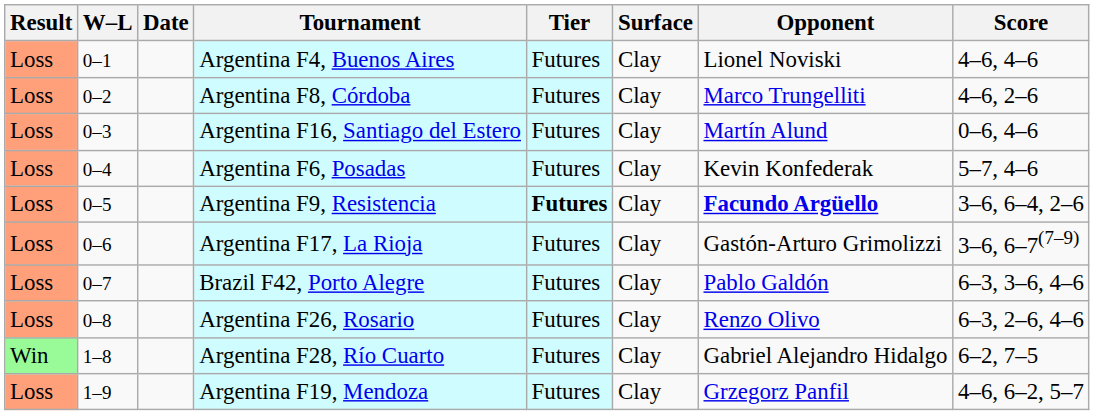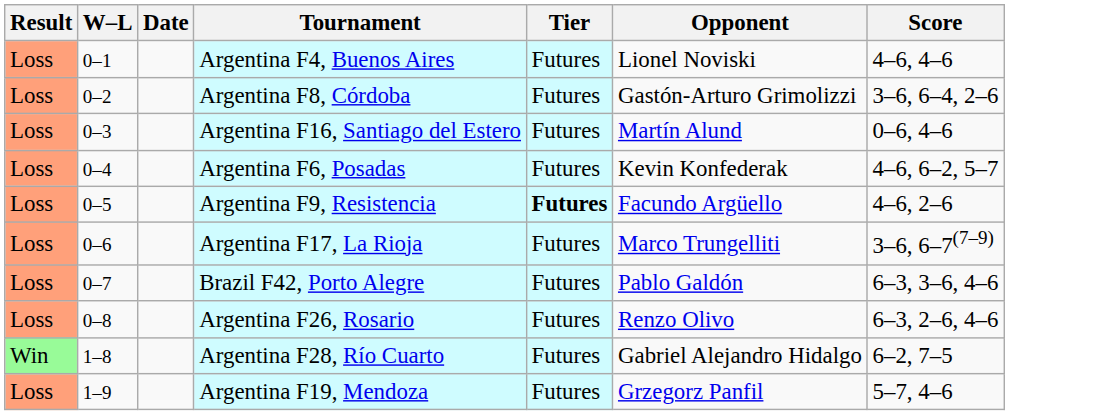 <table class="sortable wikitable">
 <tr>
 <th>Result</th>
 <th class="unsortable">W–L</th>
 <th>Date</th>
 <th>Tournament</th>
 <th>Tier</th>
-<th>Surface</th>
 <th>Opponent</th>
 <th class="unsortable">Score</th>
 </tr>
 <tr>
 <td bgcolor=FFA07A>Loss</td>
 <td><small>0–1</small></td>
 <td></td>
 <td style="background:#cffcff;">Argentina F4, <a href='#'>Buenos Aires</a></td>
 <td style="background:#cffcff;">Futures</td>
-<td>Clay</td>
 <td> Lionel Noviski</td>
 <td>4–6, 4–6</td>
 </tr>
 <tr>
 <td bgcolor=FFA07A>Loss</td>
 <td><small>0–2</small></td>
 <td></td>
 <td style="background:#cffcff;">Argentina F8, <a href='#'>Córdoba</a></td>
 <td style="background:#cffcff;">Futures</td>
-<td>Clay</td>
-<td> <a href='#'>Marco Trungelliti</a></td>
-<td>4–6, 2–6</td>
+<td> Gastón-Arturo Grimolizzi</td>
+<td>3–6, 6–4, 2–6</td>
 </tr>
 <tr>
 <td bgcolor=FFA07A>Loss</td>
 <td><small>0–3</small></td>
 <td></td>
 <td style="background:#cffcff;">Argentina F16, <a href='#'>Santiago del Estero</a></td>
 <td style="background:#cffcff;">Futures</td>
-<td>Clay</td>
 <td> <a href='#'>Martín Alund</a></td>
 <td>0–6, 4–6</td>
 </tr>
 <tr>
 <td bgcolor=FFA07A>Loss</td>
 <td><small>0–4</small></td>
 <td></td>
 <td style="background:#cffcff;">Argentina F6, <a href='#'>Posadas</a></td>
 <td style="background:#cffcff;">Futures</td>
-<td>Clay</td>
 <td> Kevin Konfederak</td>
-<td>5–7, 4–6</td>
+<td>4–6, 6–2, 5–7</td>
 </tr>
 <tr>
 <td bgcolor=FFA07A>Loss</td>
 <td><small>0–5</small></td>
 <td></td>
 <td style="background:#cffcff;">Argentina F9, <a href='#'>Resistencia</a></td>
 <td style="background:#cffcff;"><strong>Futures</strong></td>
-<td>Clay</td>
-<td><strong> <a href='#'>Facundo Argüello</a></strong></td>
-<td>3–6, 6–4, 2–6</td>
+<td> <a href='#'>Facundo Argüello</a></td>
+<td>4–6, 2–6</td>
 </tr>
 <tr>
 <td bgcolor=FFA07A>Loss</td>
 <td><small>0–6</small></td>
 <td></td>
 <td style="background:#cffcff;">Argentina F17, <a href='#'>La Rioja</a></td>
 <td style="background:#cffcff;">Futures</td>
-<td>Clay</td>
-<td> Gastón-Arturo Grimolizzi</td>
+<td> <a href='#'>Marco Trungelliti</a></td>
 <td>3–6, 6–7<sup>(7–9)</sup></td>
 </tr>
 <tr>
 <td bgcolor=FFA07A>Loss</td>
 <td><small>0–7</small></td>
 <td></td>
 <td style="background:#cffcff;">Brazil F42, <a href='#'>Porto Alegre</a></td>
 <td style="background:#cffcff;">Futures</td>
-<td>Clay</td>
 <td> <a href='#'>Pablo Galdón</a></td>
 <td>6–3, 3–6, 4–6</td>
 </tr>
 <tr>
 <td bgcolor=FFA07A>Loss</td>
 <td><small>0–8</small></td>
 <td></td>
 <td style="background:#cffcff;">Argentina F26, <a href='#'>Rosario</a></td>
 <td style="background:#cffcff;">Futures</td>
-<td>Clay</td>
 <td> <a href='#'>Renzo Olivo</a></td>
 <td>6–3, 2–6, 4–6</td>
 </tr>
 <tr>
 <td bgcolor=98fb98>Win</td>
 <td><small>1–8</small></td>
 <td></td>
 <td style="background:#cffcff;">Argentina F28, <a href='#'>Río Cuarto</a></td>
 <td style="background:#cffcff;">Futures</td>
-<td>Clay</td>
 <td> Gabriel Alejandro Hidalgo</td>
 <td>6–2, 7–5</td>
 </tr>
 <tr>
 <td bgcolor=FFA07A>Loss</td>
 <td><small>1–9</small></td>
 <td></td>
 <td style="background:#cffcff;">Argentina F19, <a href='#'>Mendoza</a></td>
 <td style="background:#cffcff;">Futures</td>
-<td>Clay</td>
 <td> <a href='#'>Grzegorz Panfil</a></td>
-<td>4–6, 6–2, 5–7</td>
+<td>5–7, 4–6</td>
 </tr>
 </table>
